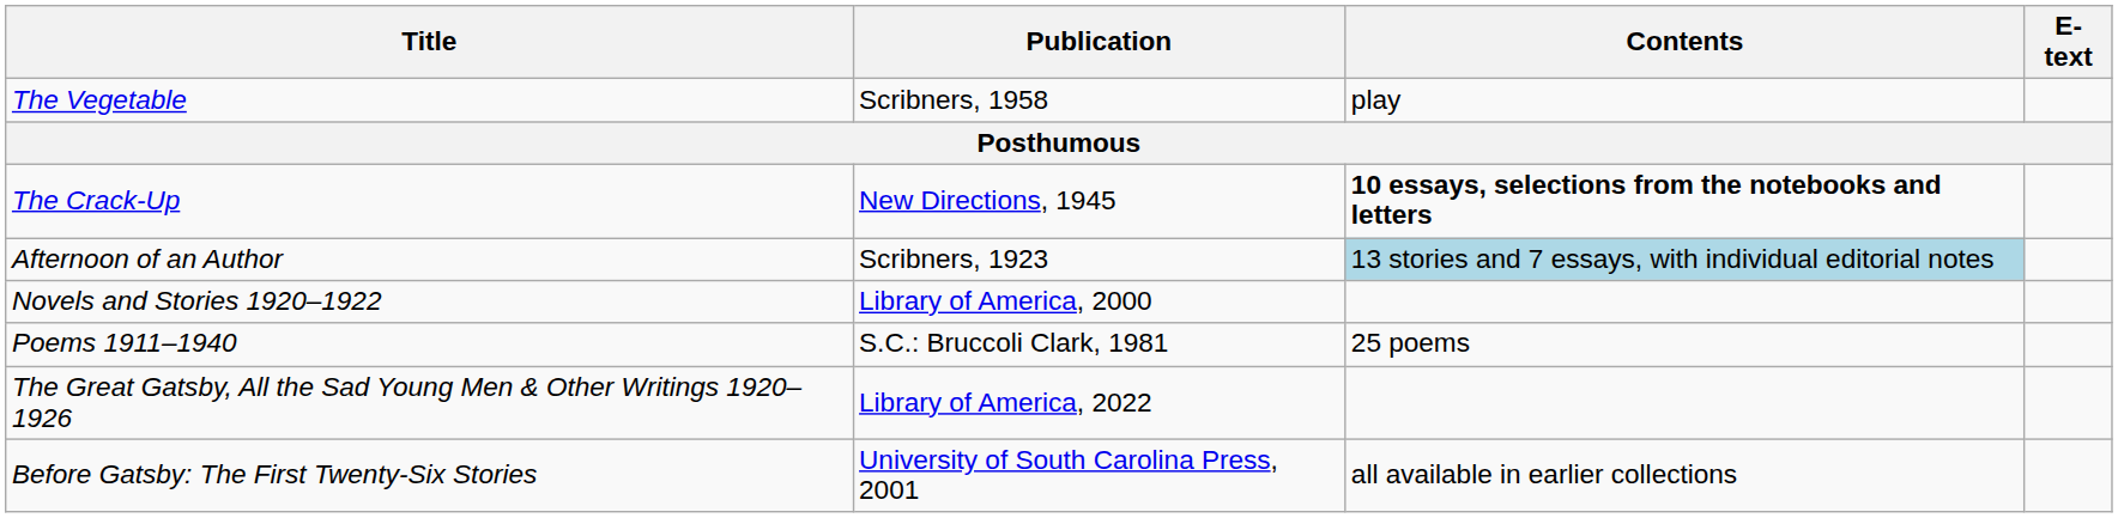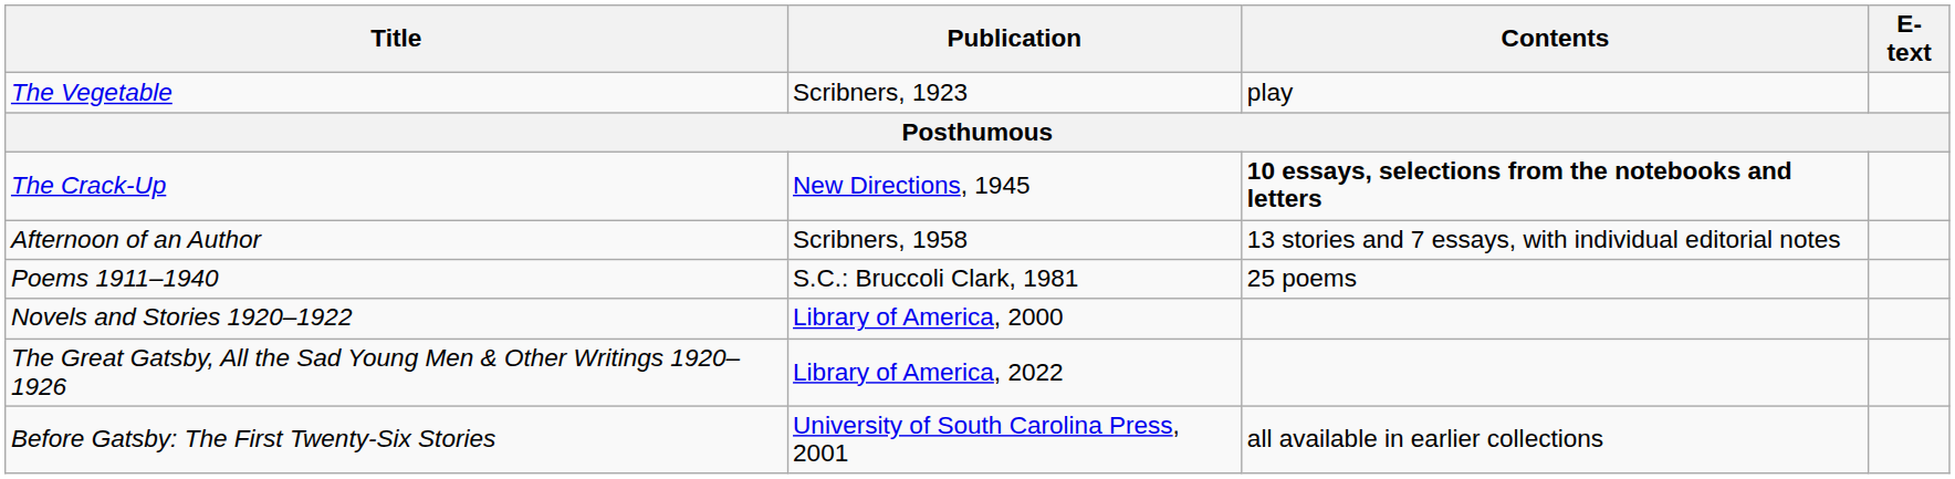 <table class="wikitable">
 <tr>
 <th>Title</th>
 <th>Publication</th>
 <th>Contents</th>
 <th>E-text</th>
 </tr>
 <tr>
 <td><em><a href='#'>The Vegetable</a></em></td>
-<td>Scribners, 1958</td>
+<td>Scribners, 1923</td>
 <td>play</td>
 <td></td>
 </tr>
 <tr>
 <th colspan="4">Posthumous</th>
 </tr>
 <tr>
 <td><em><a href='#'>The Crack-Up</a></em></td>
 <td><a href='#'>New Directions</a>, 1945</td>
 <td><strong>10 essays, selections from the notebooks and letters</strong></td>
 <td></td>
 </tr>
 <tr>
 <td><em>Afternoon of an Author</em></td>
-<td>Scribners, 1923</td>
-<td style="background: lightblue;">13 stories and 7 essays, with individual editorial notes</td>
+<td>Scribners, 1958</td>
+<td>13 stories and 7 essays, with individual editorial notes</td>
+<td></td>
+</tr>
+<tr>
+<td><em>Poems 1911–1940</em></td>
+<td>S.C.: Bruccoli Clark, 1981</td>
+<td>25 poems</td>
 <td></td>
 </tr>
 <tr>
 <td><em>Novels and Stories 1920–1922</em></td>
 <td><a href='#'>Library of America</a>, 2000</td>
 <td></td>
-<td></td>
-</tr>
-<tr>
-<td><em>Poems 1911–1940</em></td>
-<td>S.C.: Bruccoli Clark, 1981</td>
-<td>25 poems</td>
 <td></td>
 </tr>
 <tr>
 <td><em>The Great Gatsby, All the Sad Young Men & Other Writings 1920–1926</em></td>
 <td><a href='#'>Library of America</a>, 2022</td>
 <td></td>
 <td></td>
 </tr>
 <tr>
 <td><em>Before Gatsby: The First Twenty-Six Stories</em></td>
 <td><a href='#'>University of South Carolina Press</a>, 2001</td>
 <td>all available in earlier collections</td>
 <td></td>
 </tr>
 </table>
